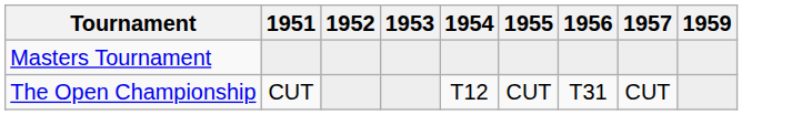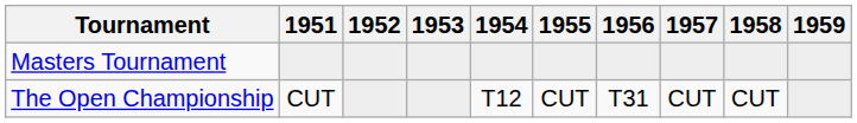 <table class="wikitable" style="font-size:95%;text-align:center;">
 <tr>
 <th>Tournament</th>
 <th>1951</th>
 <th>1952</th>
 <th>1953</th>
 <th>1954</th>
 <th>1955</th>
 <th>1956</th>
 <th>1957</th>
+<th>1958</th>
 <th>1959</th>
 </tr>
 <tr>
 <td align=left><a href='#'>Masters Tournament</a></td>
+<td style="background:#eeeeee;"></td>
 <td style="background:#eeeeee;"></td>
 <td style="background:#eeeeee;"></td>
 <td style="background:#eeeeee;"></td>
 <td style="background:#eeeeee;"></td>
 <td style="background:#eeeeee;"></td>
 <td style="background:#eeeeee;"></td>
 <td style="background:#eeeeee;"></td>
 <td style="background:#eeeeee;"></td>
 </tr>
 <tr>
 <td align=left><a href='#'>The Open Championship</a></td>
 <td>CUT</td>
 <td style="background:#eeeeee;"></td>
 <td style="background:#eeeeee;"></td>
 <td>T12</td>
 <td>CUT</td>
 <td>T31</td>
 <td>CUT</td>
+<td>CUT</td>
 <td style="background:#eeeeee;"></td>
 </tr>
 </table>
